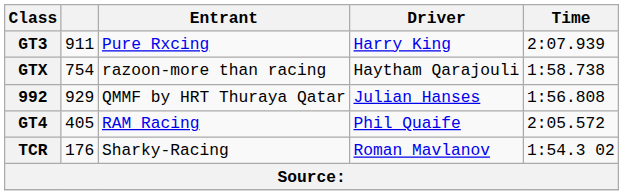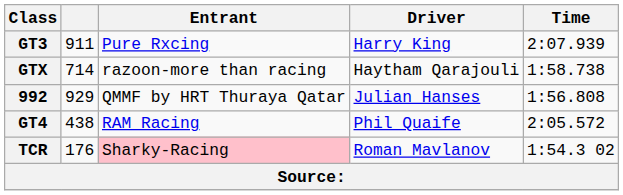 <table class="wikitable">
 <tr>
 <th>Class</th>
 <th></th>
 <th>Entrant</th>
 <th>Driver</th>
 <th>Time</th>
 </tr>
 <tr>
 <th>GT3</th>
 <td>911</td>
 <td> <a href='#'>Pure Rxcing</a></td>
 <td> <a href='#'>Harry King</a></td>
 <td>2:07.939</td>
 </tr>
 <tr>
 <th>GTX</th>
-<td>754</td>
+<td>714</td>
 <td> razoon-more than racing</td>
 <td> Haytham Qarajouli</td>
 <td>1:58.738</td>
 </tr>
 <tr>
 <th>992</th>
 <td>929</td>
 <td> QMMF by HRT Thuraya Qatar</td>
 <td> <a href='#'>Julian Hanses</a></td>
 <td>1:56.808</td>
 </tr>
 <tr>
 <th>GT4</th>
-<td>405</td>
+<td>438</td>
 <td> <a href='#'>RAM Racing</a></td>
 <td> <a href='#'>Phil Quaife</a></td>
 <td>2:05.572</td>
 </tr>
 <tr>
 <th>TCR</th>
 <td>176</td>
-<td> Sharky-Racing</td>
+<td style="background: pink;"> Sharky-Racing</td>
 <td><a href='#'>Roman Mavlanov</a></td>
 <td>1:54.3 02</td>
 </tr>
 <tr>
 <th colspan="6">Source:</th>
 </tr>
 <tr>
 </tr>
 </table>
